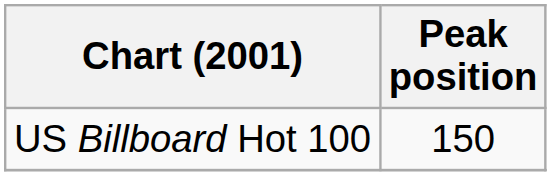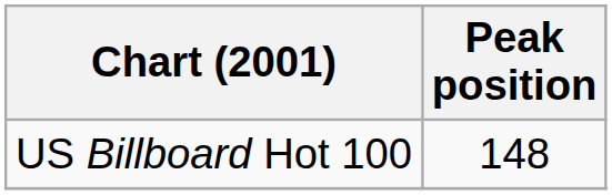 <table class="wikitable">
 <tr>
 <th>Chart (2001)</th>
 <th>Peak<br>position</th>
 </tr>
 <tr>
 <td>US <em>Billboard</em> Hot 100</td>
-<td align="center">150</td>
+<td align="center">148</td>
 </tr>
 <tr>
 </tr>
 </table>
